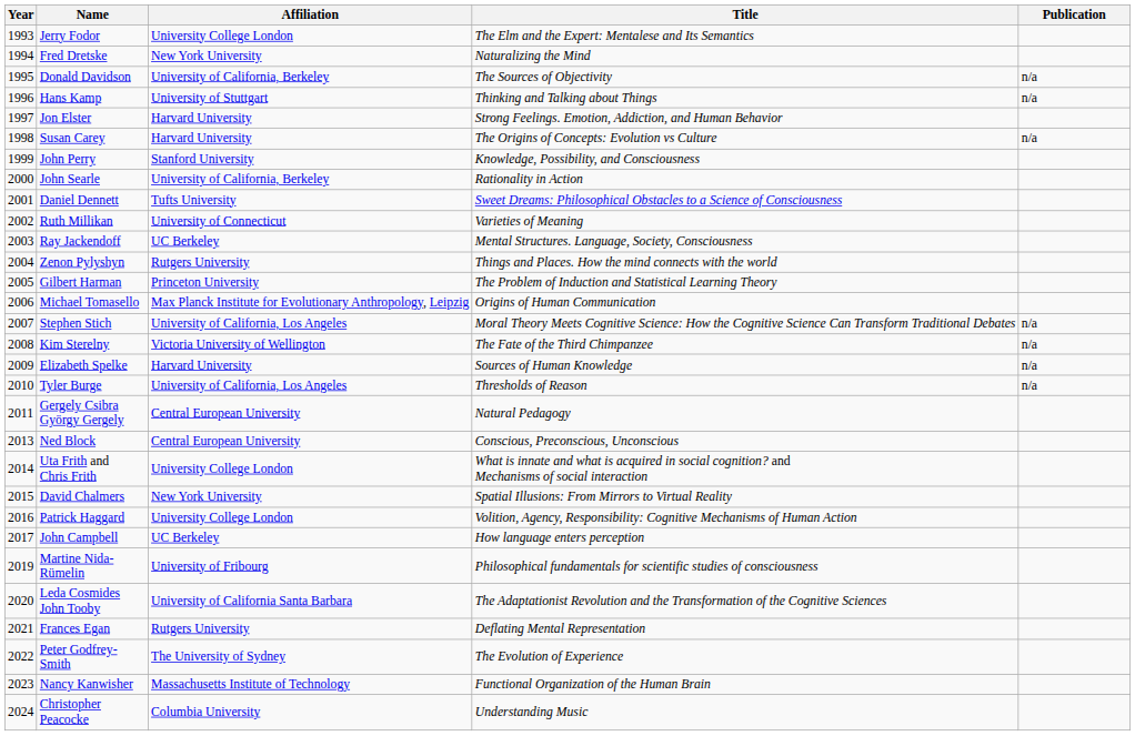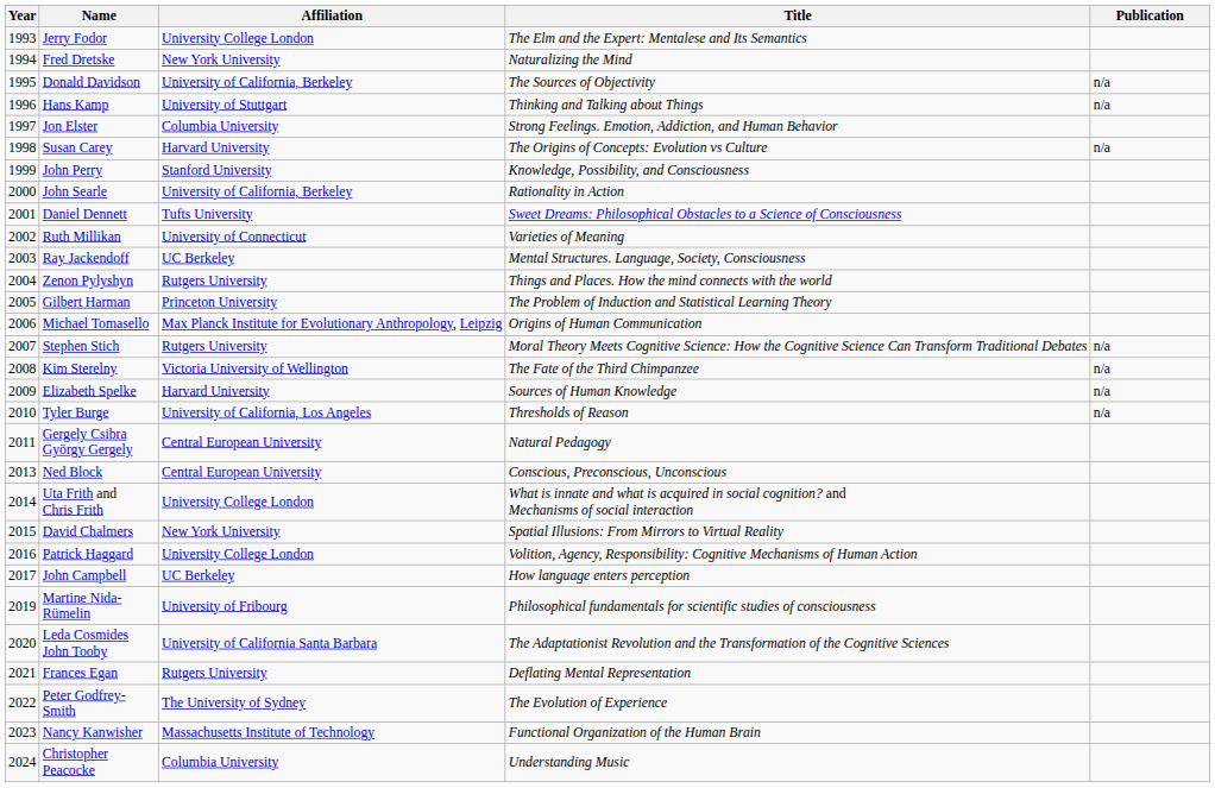 <table class="wikitable">
 <tr>
 <th>Year</th>
 <th width="130pt">Name</th>
 <th>Affiliation</th>
 <th>Title</th>
 <th width="130pt">Publication</th>
 </tr>
 <tr>
 <td>1993</td>
 <td><a href='#'>Jerry Fodor</a></td>
 <td><a href='#'>University College London</a></td>
 <td><em>The Elm and the Expert: Mentalese and Its Semantics</em></td>
 <td></td>
 </tr>
 <tr>
 <td>1994</td>
 <td><a href='#'>Fred Dretske</a></td>
 <td><a href='#'>New York University</a></td>
 <td><em>Naturalizing the Mind</em></td>
 <td></td>
 </tr>
 <tr>
 <td>1995</td>
 <td><a href='#'>Donald Davidson</a></td>
 <td><a href='#'>University of California, Berkeley</a></td>
 <td><em>The Sources of Objectivity</em></td>
 <td>n/a</td>
 </tr>
 <tr>
 <td>1996</td>
 <td><a href='#'>Hans Kamp</a></td>
 <td><a href='#'>University of Stuttgart</a></td>
 <td><em>Thinking and Talking about Things</em></td>
 <td>n/a</td>
 </tr>
 <tr>
 <td>1997</td>
 <td><a href='#'>Jon Elster</a></td>
-<td><a href='#'>Harvard University</a></td>
+<td><a href='#'>Columbia University</a></td>
 <td><em>Strong Feelings. Emotion, Addiction, and Human Behavior</em></td>
 <td></td>
 </tr>
 <tr>
 <td>1998</td>
 <td><a href='#'>Susan Carey</a></td>
 <td><a href='#'>Harvard University</a></td>
 <td><em>The Origins of Concepts: Evolution vs Culture</em></td>
 <td>n/a</td>
 </tr>
 <tr>
 <td>1999</td>
 <td><a href='#'>John Perry</a></td>
 <td><a href='#'>Stanford University</a></td>
 <td><em>Knowledge, Possibility, and Consciousness</em></td>
 <td></td>
 </tr>
 <tr>
 <td>2000</td>
 <td><a href='#'>John Searle</a></td>
 <td><a href='#'>University of California, Berkeley</a></td>
 <td><em>Rationality in Action</em></td>
 <td></td>
 </tr>
 <tr>
 <td>2001</td>
 <td><a href='#'>Daniel Dennett</a></td>
 <td><a href='#'>Tufts University</a></td>
 <td><em><a href='#'>Sweet Dreams: Philosophical Obstacles to a Science of Consciousness</a></em></td>
 <td></td>
 </tr>
 <tr>
 <td>2002</td>
 <td><a href='#'>Ruth Millikan</a></td>
 <td><a href='#'>University of Connecticut</a></td>
 <td><em>Varieties of Meaning</em></td>
 <td></td>
 </tr>
 <tr>
 <td>2003</td>
 <td><a href='#'>Ray Jackendoff</a></td>
 <td><a href='#'>UC Berkeley</a></td>
 <td><em>Mental Structures. Language, Society, Consciousness</em></td>
 <td></td>
 </tr>
 <tr>
 <td>2004</td>
 <td><a href='#'>Zenon Pylyshyn</a></td>
 <td><a href='#'>Rutgers University</a></td>
 <td><em>Things and Places. How the mind connects with the world</em></td>
 <td></td>
 </tr>
 <tr>
 <td>2005</td>
 <td><a href='#'>Gilbert Harman</a></td>
 <td><a href='#'>Princeton University</a></td>
 <td><em>The Problem of Induction and Statistical Learning Theory</em></td>
 <td></td>
 </tr>
 <tr>
 <td>2006</td>
 <td><a href='#'>Michael Tomasello</a></td>
 <td><a href='#'>Max Planck Institute for Evolutionary Anthropology</a>, <a href='#'>Leipzig</a></td>
 <td><em>Origins of Human Communication</em></td>
 <td></td>
 </tr>
 <tr>
 <td>2007</td>
 <td><a href='#'>Stephen Stich</a></td>
-<td><a href='#'>University of California, Los Angeles</a></td>
+<td><a href='#'>Rutgers University</a></td>
 <td><em>Moral Theory Meets Cognitive Science: How the Cognitive Science Can Transform Traditional Debates</em></td>
 <td>n/a</td>
 </tr>
 <tr>
 <td>2008</td>
 <td><a href='#'>Kim Sterelny</a></td>
 <td><a href='#'>Victoria University of Wellington</a></td>
 <td><em>The Fate of the Third Chimpanzee</em></td>
 <td>n/a</td>
 </tr>
 <tr>
 <td>2009</td>
 <td><a href='#'>Elizabeth Spelke</a></td>
 <td><a href='#'>Harvard University</a></td>
 <td><em>Sources of Human Knowledge</em></td>
 <td>n/a</td>
 </tr>
 <tr>
 <td>2010</td>
 <td><a href='#'>Tyler Burge</a></td>
 <td><a href='#'>University of California, Los Angeles</a></td>
 <td><em>Thresholds of Reason</em></td>
 <td>n/a</td>
 </tr>
 <tr>
 <td>2011</td>
 <td><a href='#'>Gergely Csibra</a><br><a href='#'>György Gergely</a></td>
 <td><a href='#'>Central European University</a></td>
 <td><em>Natural Pedagogy</em></td>
 <td></td>
 </tr>
 <tr>
 <td>2013</td>
 <td><a href='#'>Ned Block</a></td>
 <td><a href='#'>Central European University</a></td>
 <td><em>Conscious, Preconscious, Unconscious</em></td>
 <td></td>
 </tr>
 <tr>
 <td>2014</td>
 <td><a href='#'>Uta Frith</a> and <br><a href='#'>Chris Frith</a></td>
 <td><a href='#'>University College London</a></td>
 <td><em>What is innate and what is acquired in social cognition?</em> and <br> <em>Mechanisms of social interaction</em></td>
 <td></td>
 </tr>
 <tr>
 <td>2015</td>
 <td><a href='#'>David Chalmers</a></td>
 <td><a href='#'>New York University</a></td>
 <td><em>Spatial Illusions: From Mirrors to Virtual Reality</em></td>
 <td></td>
 </tr>
 <tr>
 <td>2016</td>
 <td><a href='#'>Patrick Haggard</a></td>
 <td><a href='#'>University College London</a></td>
 <td><em>Volition, Agency, Responsibility: Cognitive Mechanisms of Human Action</em></td>
 <td></td>
 </tr>
 <tr>
 <td>2017</td>
 <td><a href='#'>John Campbell</a></td>
 <td><a href='#'>UC Berkeley</a></td>
 <td><em>How language enters perception</em></td>
 <td></td>
 </tr>
 <tr>
 <td>2019</td>
 <td><a href='#'>Martine Nida-Rümelin</a></td>
 <td><a href='#'>University of Fribourg</a></td>
 <td><em>Philosophical fundamentals for scientific studies of consciousness</em></td>
 <td></td>
 </tr>
 <tr>
 <td>2020</td>
 <td><a href='#'>Leda Cosmides</a><br><a href='#'>John Tooby</a></td>
 <td><a href='#'>University of California Santa Barbara</a></td>
 <td><em>The Adaptationist Revolution and the Transformation of the Cognitive Sciences</em></td>
 <td></td>
 </tr>
 <tr>
 <td>2021</td>
 <td><a href='#'>Frances Egan</a></td>
 <td><a href='#'>Rutgers University</a></td>
 <td><em>Deflating Mental Representation</em></td>
 <td></td>
 </tr>
 <tr>
 <td>2022</td>
 <td><a href='#'>Peter Godfrey-Smith</a></td>
 <td><a href='#'>The University of Sydney</a></td>
 <td><em>The Evolution of Experience</em></td>
 <td></td>
 </tr>
 <tr>
 <td>2023</td>
 <td><a href='#'>Nancy Kanwisher </a></td>
 <td><a href='#'>Massachusetts Institute of Technology</a></td>
 <td><em>Functional Organization of the Human Brain</em></td>
 <td></td>
 </tr>
 <tr>
 <td>2024</td>
 <td><a href='#'>Christopher Peacocke</a></td>
 <td><a href='#'>Columbia University</a></td>
 <td><em>Understanding Music</em></td>
 <td></td>
 </tr>
 </table>
